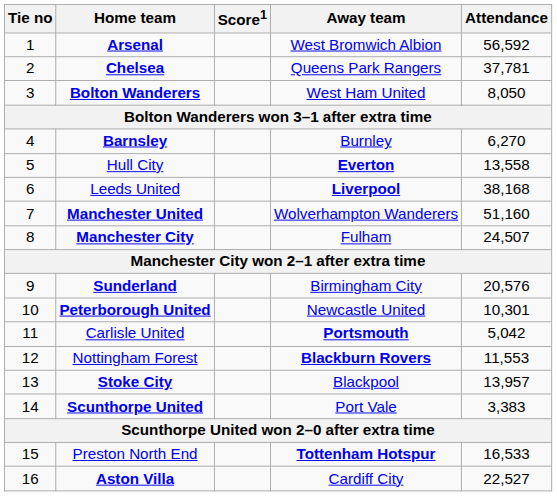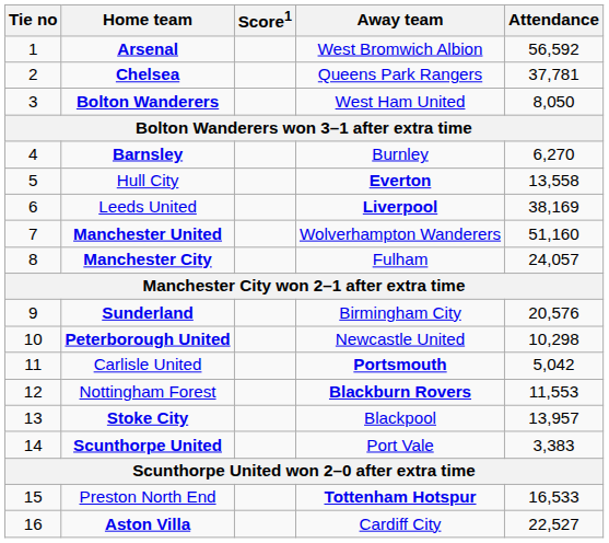 <table class="wikitable" style="text-align: center">
 <tr>
 <th>Tie no</th>
 <th>Home team</th>
 <th>Score<sup>1</sup></th>
 <th>Away team</th>
 <th>Attendance</th>
 </tr>
 <tr>
 <td>1</td>
 <td><strong><a href='#'>Arsenal</a></strong></td>
 <td></td>
 <td><a href='#'>West Bromwich Albion</a></td>
 <td>56,592</td>
 </tr>
 <tr>
 <td>2</td>
 <td><strong><a href='#'>Chelsea</a></strong></td>
 <td></td>
 <td><a href='#'>Queens Park Rangers</a></td>
 <td>37,781</td>
 </tr>
 <tr>
 <td>3</td>
 <td><strong><a href='#'>Bolton Wanderers</a></strong></td>
 <td></td>
 <td><a href='#'>West Ham United</a></td>
 <td>8,050</td>
 </tr>
 <tr>
 <th colspan="5">Bolton Wanderers won 3–1 after extra time</th>
 </tr>
 <tr>
 <td>4</td>
 <td><strong><a href='#'>Barnsley</a></strong></td>
 <td></td>
 <td><a href='#'>Burnley</a></td>
 <td>6,270</td>
 </tr>
 <tr>
 <td>5</td>
 <td><a href='#'>Hull City</a></td>
 <td></td>
 <td><strong><a href='#'>Everton</a></strong></td>
 <td>13,558</td>
 </tr>
 <tr>
 <td>6</td>
 <td><a href='#'>Leeds United</a></td>
 <td></td>
 <td><strong><a href='#'>Liverpool</a></strong></td>
-<td>38,168</td>
+<td>38,169</td>
 </tr>
 <tr>
 <td>7</td>
 <td><strong><a href='#'>Manchester United</a></strong></td>
 <td></td>
 <td><a href='#'>Wolverhampton Wanderers</a></td>
 <td>51,160</td>
 </tr>
 <tr>
 <td>8</td>
 <td><strong><a href='#'>Manchester City</a></strong></td>
 <td></td>
 <td><a href='#'>Fulham</a></td>
-<td>24,507</td>
+<td>24,057</td>
 </tr>
 <tr>
 <th colspan="5">Manchester City won 2–1 after extra time</th>
 </tr>
 <tr>
 <td>9</td>
 <td><strong><a href='#'>Sunderland</a></strong></td>
 <td></td>
 <td><a href='#'>Birmingham City</a></td>
 <td>20,576</td>
 </tr>
 <tr>
 <td>10</td>
 <td><strong><a href='#'>Peterborough United</a></strong></td>
 <td></td>
 <td><a href='#'>Newcastle United</a></td>
-<td>10,301</td>
+<td>10,298</td>
 </tr>
 <tr>
 <td>11</td>
 <td><a href='#'>Carlisle United</a></td>
 <td></td>
 <td><strong><a href='#'>Portsmouth</a></strong></td>
 <td>5,042</td>
 </tr>
 <tr>
 <td>12</td>
 <td><a href='#'>Nottingham Forest</a></td>
 <td></td>
 <td><strong><a href='#'>Blackburn Rovers</a></strong></td>
 <td>11,553</td>
 </tr>
 <tr>
 <td>13</td>
 <td><strong><a href='#'>Stoke City</a></strong></td>
 <td></td>
 <td><a href='#'>Blackpool</a></td>
 <td>13,957</td>
 </tr>
 <tr>
 <td>14</td>
 <td><strong><a href='#'>Scunthorpe United</a></strong></td>
 <td></td>
 <td><a href='#'>Port Vale</a></td>
 <td>3,383</td>
 </tr>
 <tr>
 <th colspan="5">Scunthorpe United won 2–0 after extra time</th>
 </tr>
 <tr>
 <td>15</td>
 <td><a href='#'>Preston North End</a></td>
 <td></td>
 <td><strong><a href='#'>Tottenham Hotspur</a></strong></td>
 <td>16,533</td>
 </tr>
 <tr>
 <td>16</td>
 <td><strong><a href='#'>Aston Villa</a></strong></td>
 <td></td>
 <td><a href='#'>Cardiff City</a></td>
 <td>22,527</td>
 </tr>
 </table>
